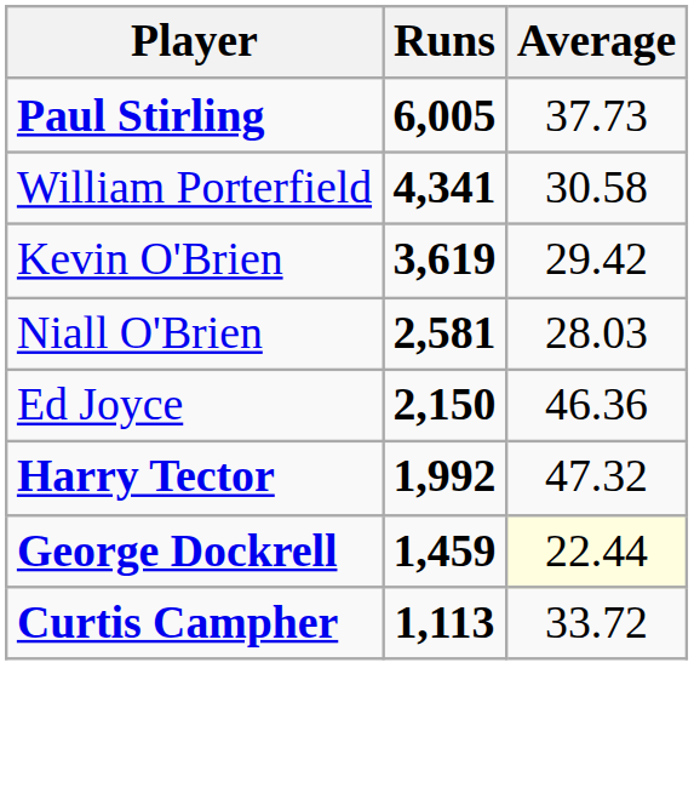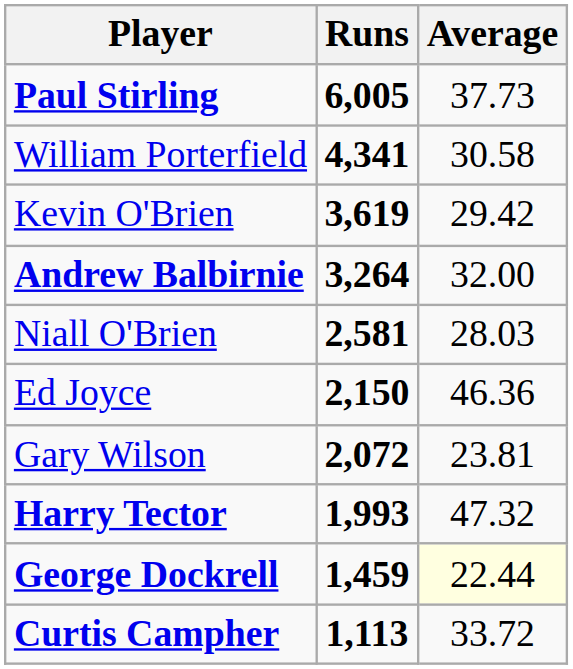 <table class="wikitable sortable" style="text-align: center;">
 <tr>
 <th class="unsortable">Player</th>
 <th>Runs</th>
 <th>Average</th>
 </tr>
 <tr>
 <td align="left"><strong><a href='#'>Paul Stirling</a></strong></td>
 <td><strong>6,005</strong></td>
 <td>37.73</td>
 </tr>
 <tr>
 <td align="left"><a href='#'>William Porterfield</a></td>
 <td><strong>4,341</strong></td>
 <td>30.58</td>
 </tr>
 <tr>
 <td align="left"><a href='#'>Kevin O'Brien</a></td>
 <td><strong>3,619</strong></td>
 <td>29.42</td>
 </tr>
 <tr>
+<td align="left"><strong><a href='#'>Andrew Balbirnie</a></strong></td>
+<td><strong>3,264</strong></td>
+<td>32.00</td>
+</tr>
+<tr>
 <td align="left"><a href='#'>Niall O'Brien</a></td>
 <td><strong>2,581</strong></td>
 <td>28.03</td>
 </tr>
 <tr>
 <td align="left"><a href='#'>Ed Joyce</a></td>
 <td><strong>2,150</strong></td>
 <td>46.36</td>
 </tr>
 <tr>
+<td align="left"><a href='#'>Gary Wilson</a></td>
+<td><strong>2,072</strong></td>
+<td>23.81</td>
+</tr>
+<tr>
 <td align="left"><strong><a href='#'>Harry Tector</a></strong></td>
-<td><strong>1,992</strong></td>
+<td><strong>1,993</strong></td>
 <td>47.32</td>
 </tr>
 <tr>
 <td align="left"><strong><a href='#'>George Dockrell</a></strong></td>
 <td><strong>1,459</strong></td>
 <td style="background: lightyellow;">22.44</td>
 </tr>
 <tr>
 <td align="left"><strong><a href='#'>Curtis Campher</a></strong></td>
 <td><strong>1,113</strong></td>
 <td>33.72</td>
 </tr>
 </table>
